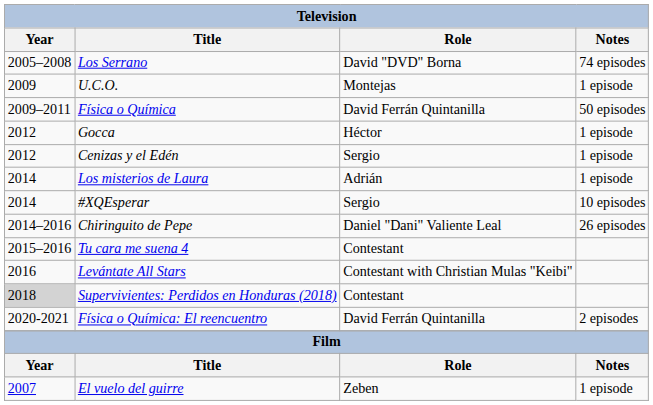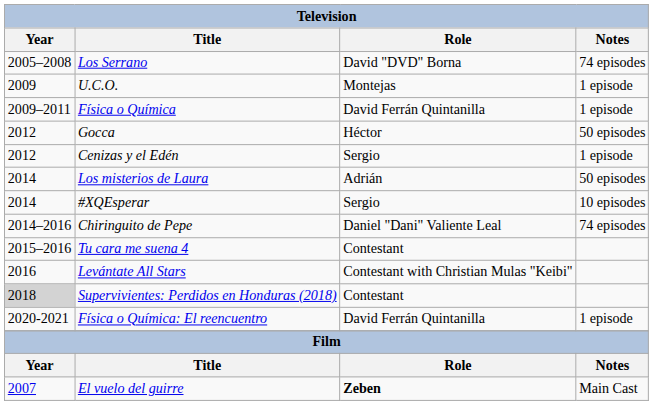 <table class="wikitable" style="font-size: 90%;">
 <tr>
 <th colspan="4" style="background: LightSteelBlue;">Television</th>
 </tr>
 <tr>
 <th>Year</th>
 <th>Title</th>
 <th>Role</th>
 <th>Notes</th>
 </tr>
 <tr>
 <td>2005–2008</td>
 <td><em><a href='#'>Los Serrano</a></em></td>
 <td>David "DVD" Borna</td>
 <td>74 episodes</td>
 </tr>
 <tr>
 <td>2009</td>
 <td><em>U.C.O.</em></td>
 <td>Montejas</td>
 <td>1 episode</td>
 </tr>
 <tr>
 <td>2009–2011</td>
 <td><em><a href='#'>Física o Química</a></em></td>
 <td>David Ferrán Quintanilla</td>
-<td>50 episodes</td>
+<td>1 episode</td>
 </tr>
 <tr>
 <td>2012</td>
 <td><em>Gocca</em></td>
 <td>Héctor</td>
-<td>1 episode</td>
+<td>50 episodes</td>
 </tr>
 <tr>
 <td>2012</td>
 <td><em>Cenizas y el Edén</em></td>
 <td>Sergio</td>
 <td>1 episode</td>
 </tr>
 <tr>
 <td>2014</td>
 <td><em><a href='#'>Los misterios de Laura</a></em></td>
 <td>Adrián</td>
-<td>1 episode</td>
+<td>50 episodes</td>
 </tr>
 <tr>
 <td>2014</td>
 <td><em>#XQEsperar</em></td>
 <td>Sergio</td>
 <td>10 episodes</td>
 </tr>
 <tr>
 <td>2014–2016</td>
 <td><em>Chiringuito de Pepe</em></td>
 <td>Daniel "Dani" Valiente Leal</td>
-<td>26 episodes</td>
+<td>74 episodes</td>
 </tr>
 <tr>
 <td>2015–2016</td>
 <td><em><a href='#'>Tu cara me suena 4</a></em></td>
 <td>Contestant</td>
 <td></td>
 </tr>
 <tr>
 <td>2016</td>
 <td><em><a href='#'>Levántate All Stars</a></em></td>
 <td>Contestant with Christian Mulas "Keibi"</td>
 <td></td>
 </tr>
 <tr>
 <td style="background: lightgrey;">2018</td>
 <td><em><a href='#'>Supervivientes: Perdidos en Honduras (2018)</a></em></td>
 <td>Contestant</td>
 <td></td>
 </tr>
 <tr>
 <td>2020-2021</td>
 <td><em><a href='#'>Física o Química: El reencuentro</a></em></td>
 <td>David Ferrán Quintanilla</td>
-<td>2 episodes</td>
+<td>1 episode</td>
 </tr>
 <tr>
 </tr>
 <tr>
 <th colspan="4" style="background: LightSteelBlue;">Film</th>
 </tr>
 <tr>
 <th>Year</th>
 <th>Title</th>
 <th>Role</th>
 <th>Notes</th>
 </tr>
 <tr>
 <td><a href='#'>2007</a></td>
 <td><em><a href='#'>El vuelo del guirre</a></em></td>
-<td>Zeben</td>
-<td>1 episode</td>
+<td><strong>Zeben</strong></td>
+<td>Main Cast</td>
 </tr>
 </table>
